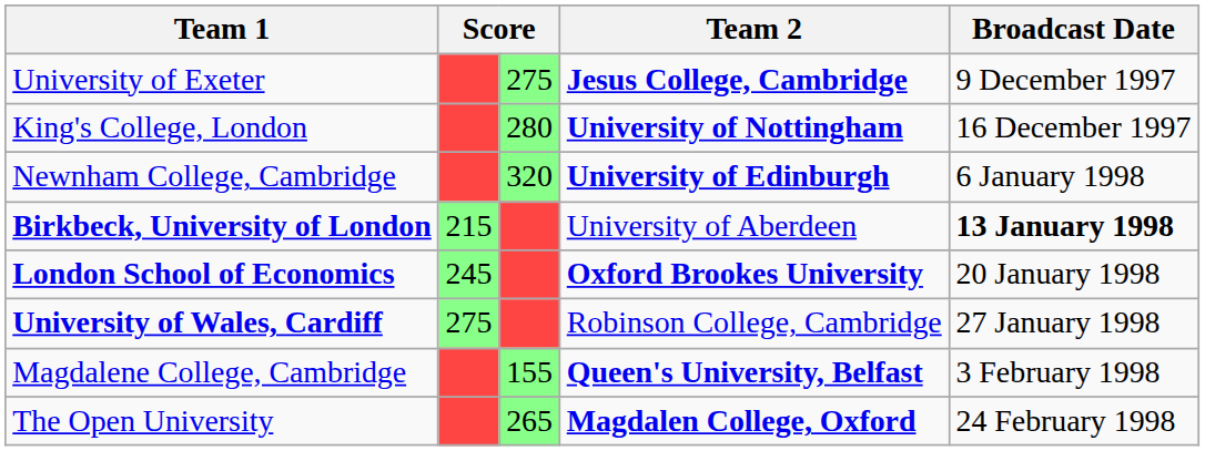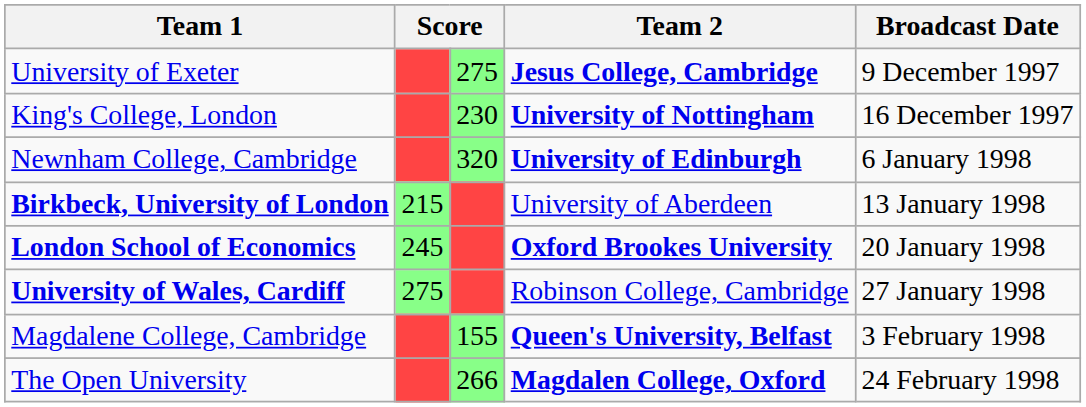 <table class="wikitable" border="1">
 <tr>
 <th>Team 1</th>
 <th colspan=2>Score</th>
 <th>Team 2</th>
 <th>Broadcast Date</th>
 </tr>
 <tr>
 <td><a href='#'>University of Exeter</a></td>
 <td style="background:#ff4444"></td>
 <td style="background:#88ff88">275</td>
 <td><strong><a href='#'>Jesus College, Cambridge</a></strong></td>
 <td>9 December 1997</td>
 </tr>
 <tr>
 <td><a href='#'>King's College, London</a></td>
 <td style="background:#ff4444"></td>
-<td style="background:#88ff88">280</td>
+<td style="background:#88ff88">230</td>
 <td><strong><a href='#'>University of Nottingham</a></strong></td>
 <td>16 December 1997</td>
 </tr>
 <tr>
 <td><a href='#'>Newnham College, Cambridge</a></td>
 <td style="background:#ff4444"></td>
 <td style="background:#88ff88">320</td>
 <td><strong><a href='#'>University of Edinburgh</a></strong></td>
 <td>6 January 1998</td>
 </tr>
 <tr>
 <td><strong><a href='#'>Birkbeck, University of London</a></strong></td>
 <td style="background:#88ff88">215</td>
 <td style="background:#ff4444"></td>
 <td><a href='#'>University of Aberdeen</a></td>
-<td><strong>13 January 1998</strong></td>
+<td>13 January 1998</td>
 </tr>
 <tr>
 <td><strong><a href='#'>London School of Economics</a></strong></td>
 <td style="background:#88ff88">245</td>
 <td style="background:#ff4444"></td>
 <td><strong><a href='#'>Oxford Brookes University</a></strong></td>
 <td>20 January 1998</td>
 </tr>
 <tr>
 <td><strong><a href='#'>University of Wales, Cardiff</a></strong></td>
 <td style="background:#88ff88">275</td>
 <td style="background:#ff4444"></td>
 <td><a href='#'>Robinson College, Cambridge</a></td>
 <td>27 January 1998</td>
 </tr>
 <tr>
 <td><a href='#'>Magdalene College, Cambridge</a></td>
 <td style="background:#ff4444"></td>
 <td style="background:#88ff88">155</td>
 <td><strong><a href='#'>Queen's University, Belfast</a></strong></td>
 <td>3 February 1998</td>
 </tr>
 <tr>
 <td><a href='#'>The Open University</a></td>
 <td style="background:#ff4444"></td>
-<td style="background:#88ff88">265</td>
+<td style="background:#88ff88">266</td>
 <td><strong><a href='#'>Magdalen College, Oxford</a></strong></td>
 <td>24 February 1998</td>
 </tr>
 </table>
